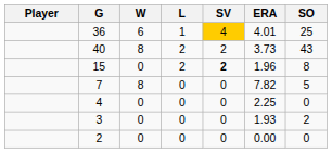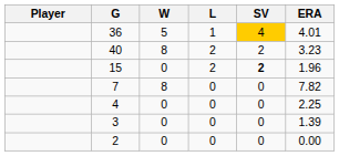 <table class="wikitable sortable">
 <tr>
 <th bgcolor="#DDDDFF" width="16%">Player</th>
 <th bgcolor="#DDDDFF" width="9%">G</th>
 <th bgcolor="#DDDDFF" width="9%">W</th>
 <th bgcolor="#DDDDFF" width="9%">L</th>
 <th bgcolor="#DDDDFF" width="9%">SV</th>
 <th bgcolor="#DDDDFF" width="9%">ERA</th>
-<th bgcolor="#DDDDFF" width="9%">SO</th>
 </tr>
 <tr align="center">
 <td></td>
 <td>36</td>
-<td>6</td>
+<td>5</td>
 <td>1</td>
 <td bgcolor=#ffcc00>4</td>
 <td>4.01</td>
-<td>25</td>
 </tr>
 <tr align=center>
 <td></td>
 <td>40</td>
 <td>8</td>
 <td>2</td>
 <td>2</td>
-<td>3.73</td>
-<td>43</td>
+<td>3.23</td>
 </tr>
 <tr align="center">
 <td></td>
 <td>15</td>
 <td>0</td>
 <td>2</td>
 <td><strong>2</strong></td>
 <td>1.96</td>
-<td>8</td>
 </tr>
 <tr align="center">
 <td></td>
 <td>7</td>
 <td>8</td>
 <td>0</td>
 <td>0</td>
 <td>7.82</td>
-<td>5</td>
 </tr>
 <tr align="center">
 <td></td>
 <td>4</td>
 <td>0</td>
 <td>0</td>
 <td>0</td>
 <td>2.25</td>
-<td>0</td>
 </tr>
 <tr align="center">
 <td></td>
 <td>3</td>
 <td>0</td>
 <td>0</td>
 <td>0</td>
-<td>1.93</td>
-<td>2</td>
+<td>1.39</td>
 </tr>
 <tr align="center">
 <td></td>
 <td>2</td>
 <td>0</td>
 <td>0</td>
 <td>0</td>
 <td>0.00</td>
-<td>0</td>
 </tr>
 </table>
